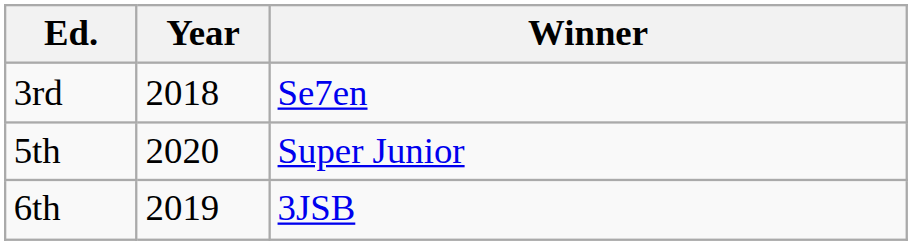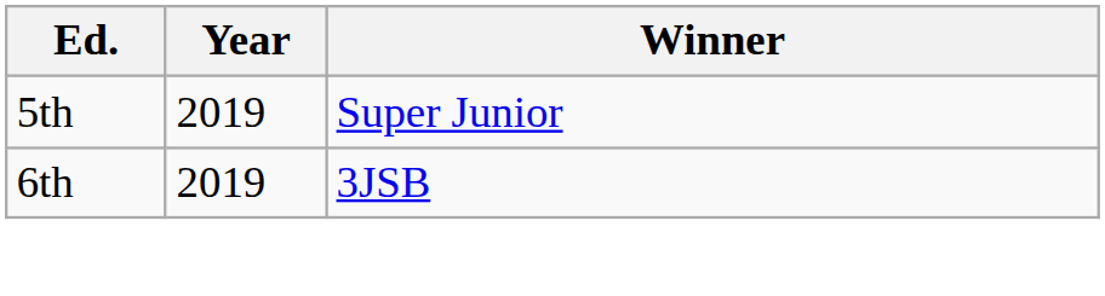 <table class="wikitable">
 <tr align=center>
 <th style="width:50px">Ed.</th>
 <th style="width:50px">Year</th>
 <th style="width:270px">Winner</th>
 </tr>
 <tr>
-<td>3rd</td>
-<td>2018</td>
-<td><a href='#'>Se7en</a></td>
-</tr>
-<tr>
 <td>5th</td>
-<td>2020</td>
+<td>2019</td>
 <td><a href='#'>Super Junior</a></td>
 </tr>
 <tr>
 <td>6th</td>
 <td>2019</td>
 <td><a href='#'>3JSB</a></td>
 </tr>
 </table>
